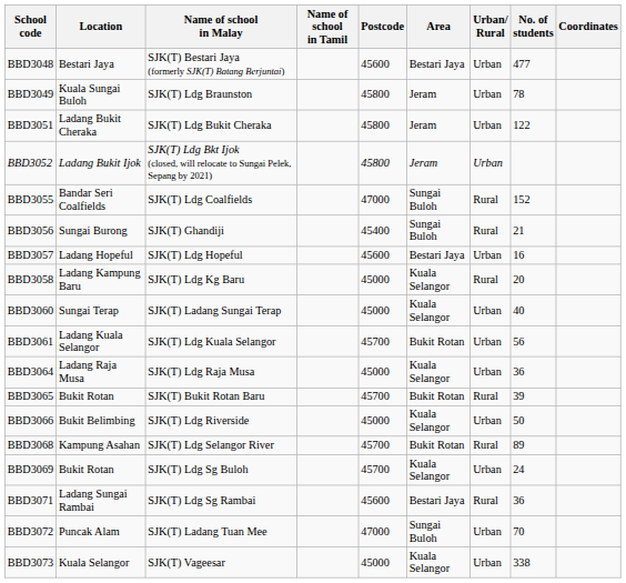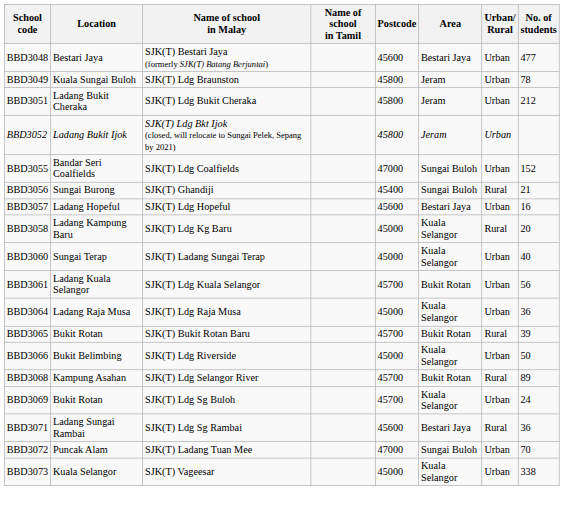 <table class="wikitable sortable">
 <tr>
 <th>School<br>code</th>
 <th>Location</th>
 <th>Name of school<br>in Malay</th>
 <th>Name of school<br>in Tamil</th>
 <th>Postcode</th>
 <th>Area</th>
 <th>Urban/<br>Rural</th>
 <th>No. of<br>students</th>
-<th>Coordinates</th>
 </tr>
 <tr>
 <td>BBD3048</td>
 <td>Bestari Jaya</td>
 <td>SJK(T) Bestari Jaya<br><small>(formerly <em>SJK(T) Batang Berjuntai</em>)</small></td>
 <td></td>
 <td>45600</td>
 <td>Bestari Jaya</td>
 <td>Urban</td>
 <td>477</td>
-<td></td>
 </tr>
 <tr>
 <td>BBD3049</td>
 <td>Kuala Sungai Buloh</td>
 <td>SJK(T) Ldg Braunston</td>
 <td></td>
 <td>45800</td>
 <td>Jeram</td>
 <td>Urban</td>
 <td>78</td>
-<td></td>
 </tr>
 <tr>
 <td>BBD3051</td>
 <td>Ladang Bukit Cheraka</td>
 <td>SJK(T) Ldg Bukit Cheraka</td>
 <td></td>
 <td>45800</td>
 <td>Jeram</td>
 <td>Urban</td>
-<td>122</td>
-<td></td>
+<td>212</td>
 </tr>
 <tr>
 <td><em>BBD3052</em></td>
 <td><em>Ladang Bukit Ijok</em></td>
 <td><em>SJK(T) Ldg Bkt Ijok</em><br><small>(closed, will relocate to Sungai Pelek, Sepang by 2021)</small></td>
 <td></td>
 <td><em>45800</em></td>
 <td><em>Jeram</em></td>
 <td><em>Urban</em></td>
 <td></td>
-<td><em></em></td>
 </tr>
 <tr>
 <td>BBD3055</td>
 <td>Bandar Seri Coalfields</td>
 <td>SJK(T) Ldg Coalfields</td>
 <td></td>
 <td>47000</td>
 <td>Sungai Buloh</td>
-<td>Rural</td>
+<td>Urban</td>
 <td>152</td>
-<td></td>
 </tr>
 <tr>
 <td>BBD3056</td>
 <td>Sungai Burong</td>
 <td>SJK(T) Ghandiji</td>
 <td></td>
 <td>45400</td>
 <td>Sungai Buloh</td>
 <td>Rural</td>
 <td>21</td>
-<td></td>
 </tr>
 <tr>
 <td>BBD3057</td>
 <td>Ladang Hopeful</td>
 <td>SJK(T) Ldg Hopeful</td>
 <td></td>
 <td>45600</td>
 <td>Bestari Jaya</td>
 <td>Urban</td>
 <td>16</td>
-<td></td>
 </tr>
 <tr>
 <td>BBD3058</td>
 <td>Ladang Kampung Baru</td>
 <td>SJK(T) Ldg Kg Baru</td>
 <td></td>
 <td>45000</td>
 <td>Kuala Selangor</td>
 <td>Rural</td>
 <td>20</td>
-<td></td>
 </tr>
 <tr>
 <td>BBD3060</td>
 <td>Sungai Terap</td>
 <td>SJK(T) Ladang Sungai Terap</td>
 <td></td>
 <td>45000</td>
 <td>Kuala Selangor</td>
 <td>Urban</td>
 <td>40</td>
-<td></td>
 </tr>
 <tr>
 <td>BBD3061</td>
 <td>Ladang Kuala Selangor</td>
 <td>SJK(T) Ldg Kuala Selangor</td>
 <td></td>
 <td>45700</td>
 <td>Bukit Rotan</td>
 <td>Urban</td>
 <td>56</td>
-<td></td>
 </tr>
 <tr>
 <td>BBD3064</td>
 <td>Ladang Raja Musa</td>
 <td>SJK(T) Ldg Raja Musa</td>
 <td></td>
 <td>45000</td>
 <td>Kuala Selangor</td>
 <td>Urban</td>
 <td>36</td>
-<td></td>
 </tr>
 <tr>
 <td>BBD3065</td>
 <td>Bukit Rotan</td>
 <td>SJK(T) Bukit Rotan Baru</td>
 <td></td>
 <td>45700</td>
 <td>Bukit Rotan</td>
 <td>Rural</td>
 <td>39</td>
-<td></td>
 </tr>
 <tr>
 <td>BBD3066</td>
 <td>Bukit Belimbing</td>
 <td>SJK(T) Ldg Riverside</td>
 <td></td>
 <td>45000</td>
 <td>Kuala Selangor</td>
 <td>Urban</td>
 <td>50</td>
-<td></td>
 </tr>
 <tr>
 <td>BBD3068</td>
 <td>Kampung Asahan</td>
 <td>SJK(T) Ldg Selangor River</td>
 <td></td>
 <td>45700</td>
 <td>Bukit Rotan</td>
 <td>Rural</td>
 <td>89</td>
-<td></td>
 </tr>
 <tr>
 <td>BBD3069</td>
 <td>Bukit Rotan</td>
 <td>SJK(T) Ldg Sg Buloh</td>
 <td></td>
 <td>45700</td>
 <td>Kuala Selangor</td>
 <td>Urban</td>
 <td>24</td>
-<td></td>
 </tr>
 <tr>
 <td>BBD3071</td>
 <td>Ladang Sungai Rambai</td>
 <td>SJK(T) Ldg Sg Rambai</td>
 <td></td>
 <td>45600</td>
 <td>Bestari Jaya</td>
 <td>Rural</td>
 <td>36</td>
-<td></td>
 </tr>
 <tr>
 <td>BBD3072</td>
 <td>Puncak Alam</td>
 <td>SJK(T) Ladang Tuan Mee</td>
 <td></td>
 <td>47000</td>
 <td>Sungai Buloh</td>
 <td>Urban</td>
 <td>70</td>
-<td></td>
 </tr>
 <tr>
 <td>BBD3073</td>
 <td>Kuala Selangor</td>
 <td>SJK(T) Vageesar</td>
 <td></td>
 <td>45000</td>
 <td>Kuala Selangor</td>
 <td>Urban</td>
 <td>338</td>
-<td></td>
 </tr>
 </table>
